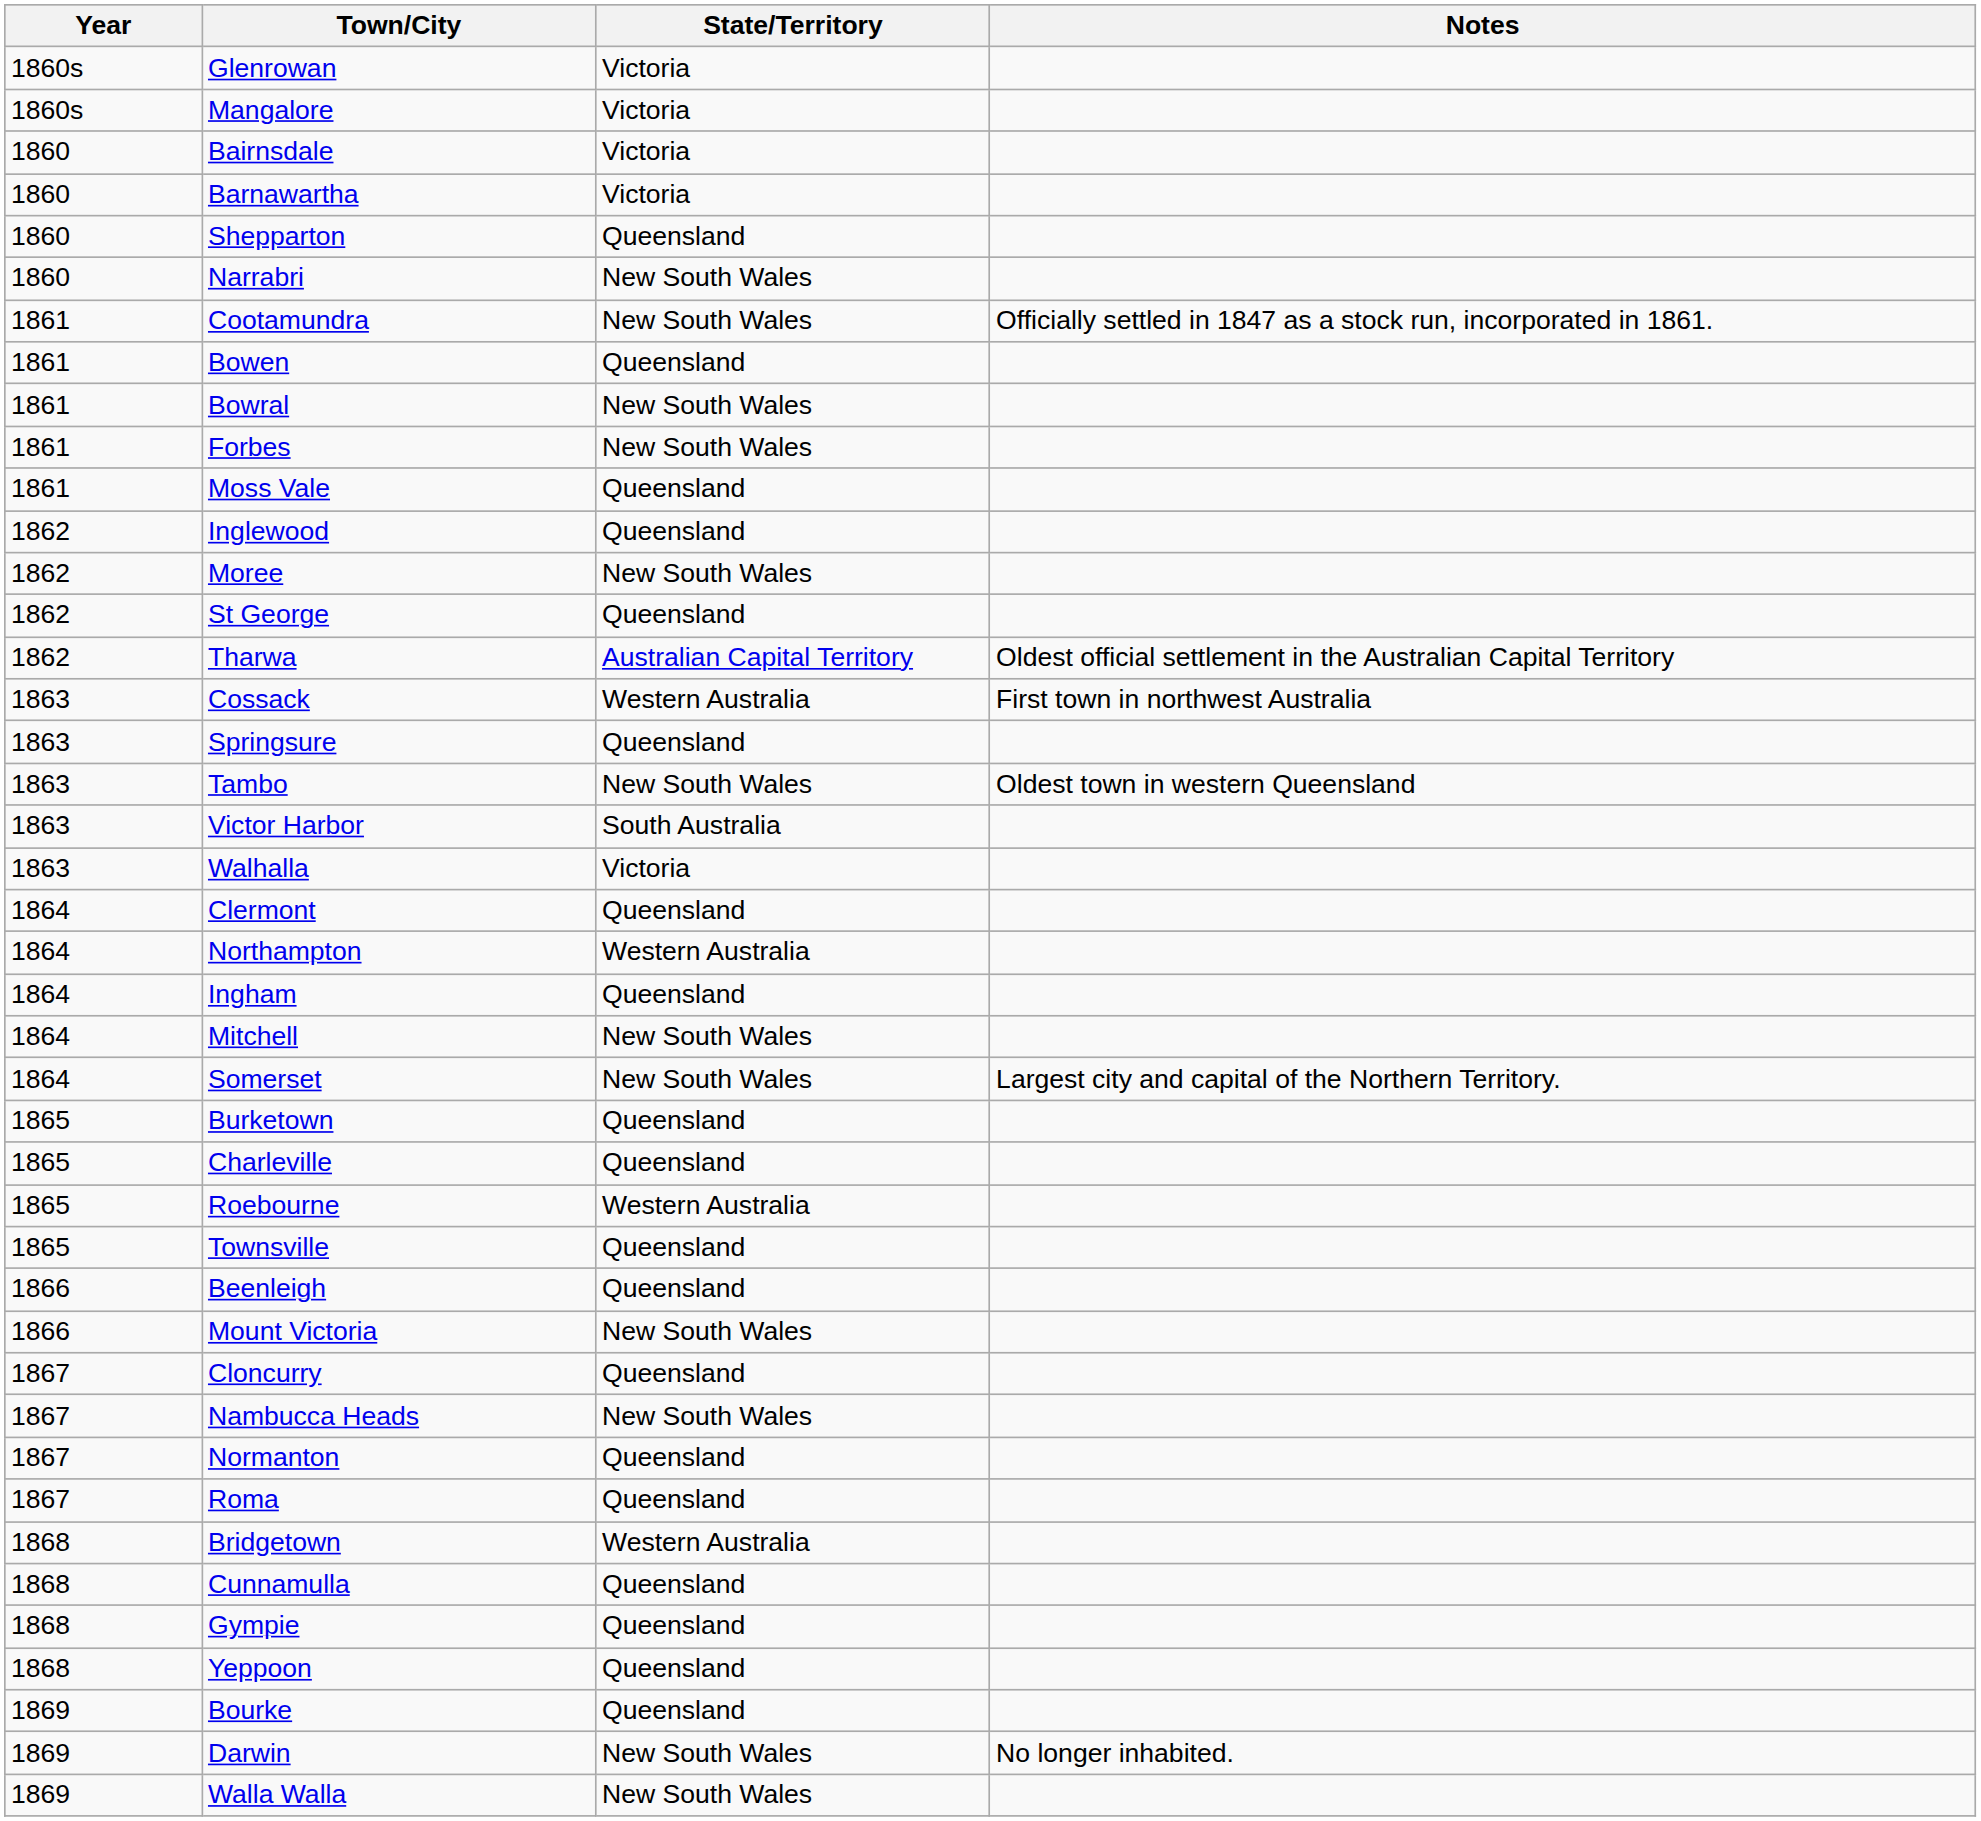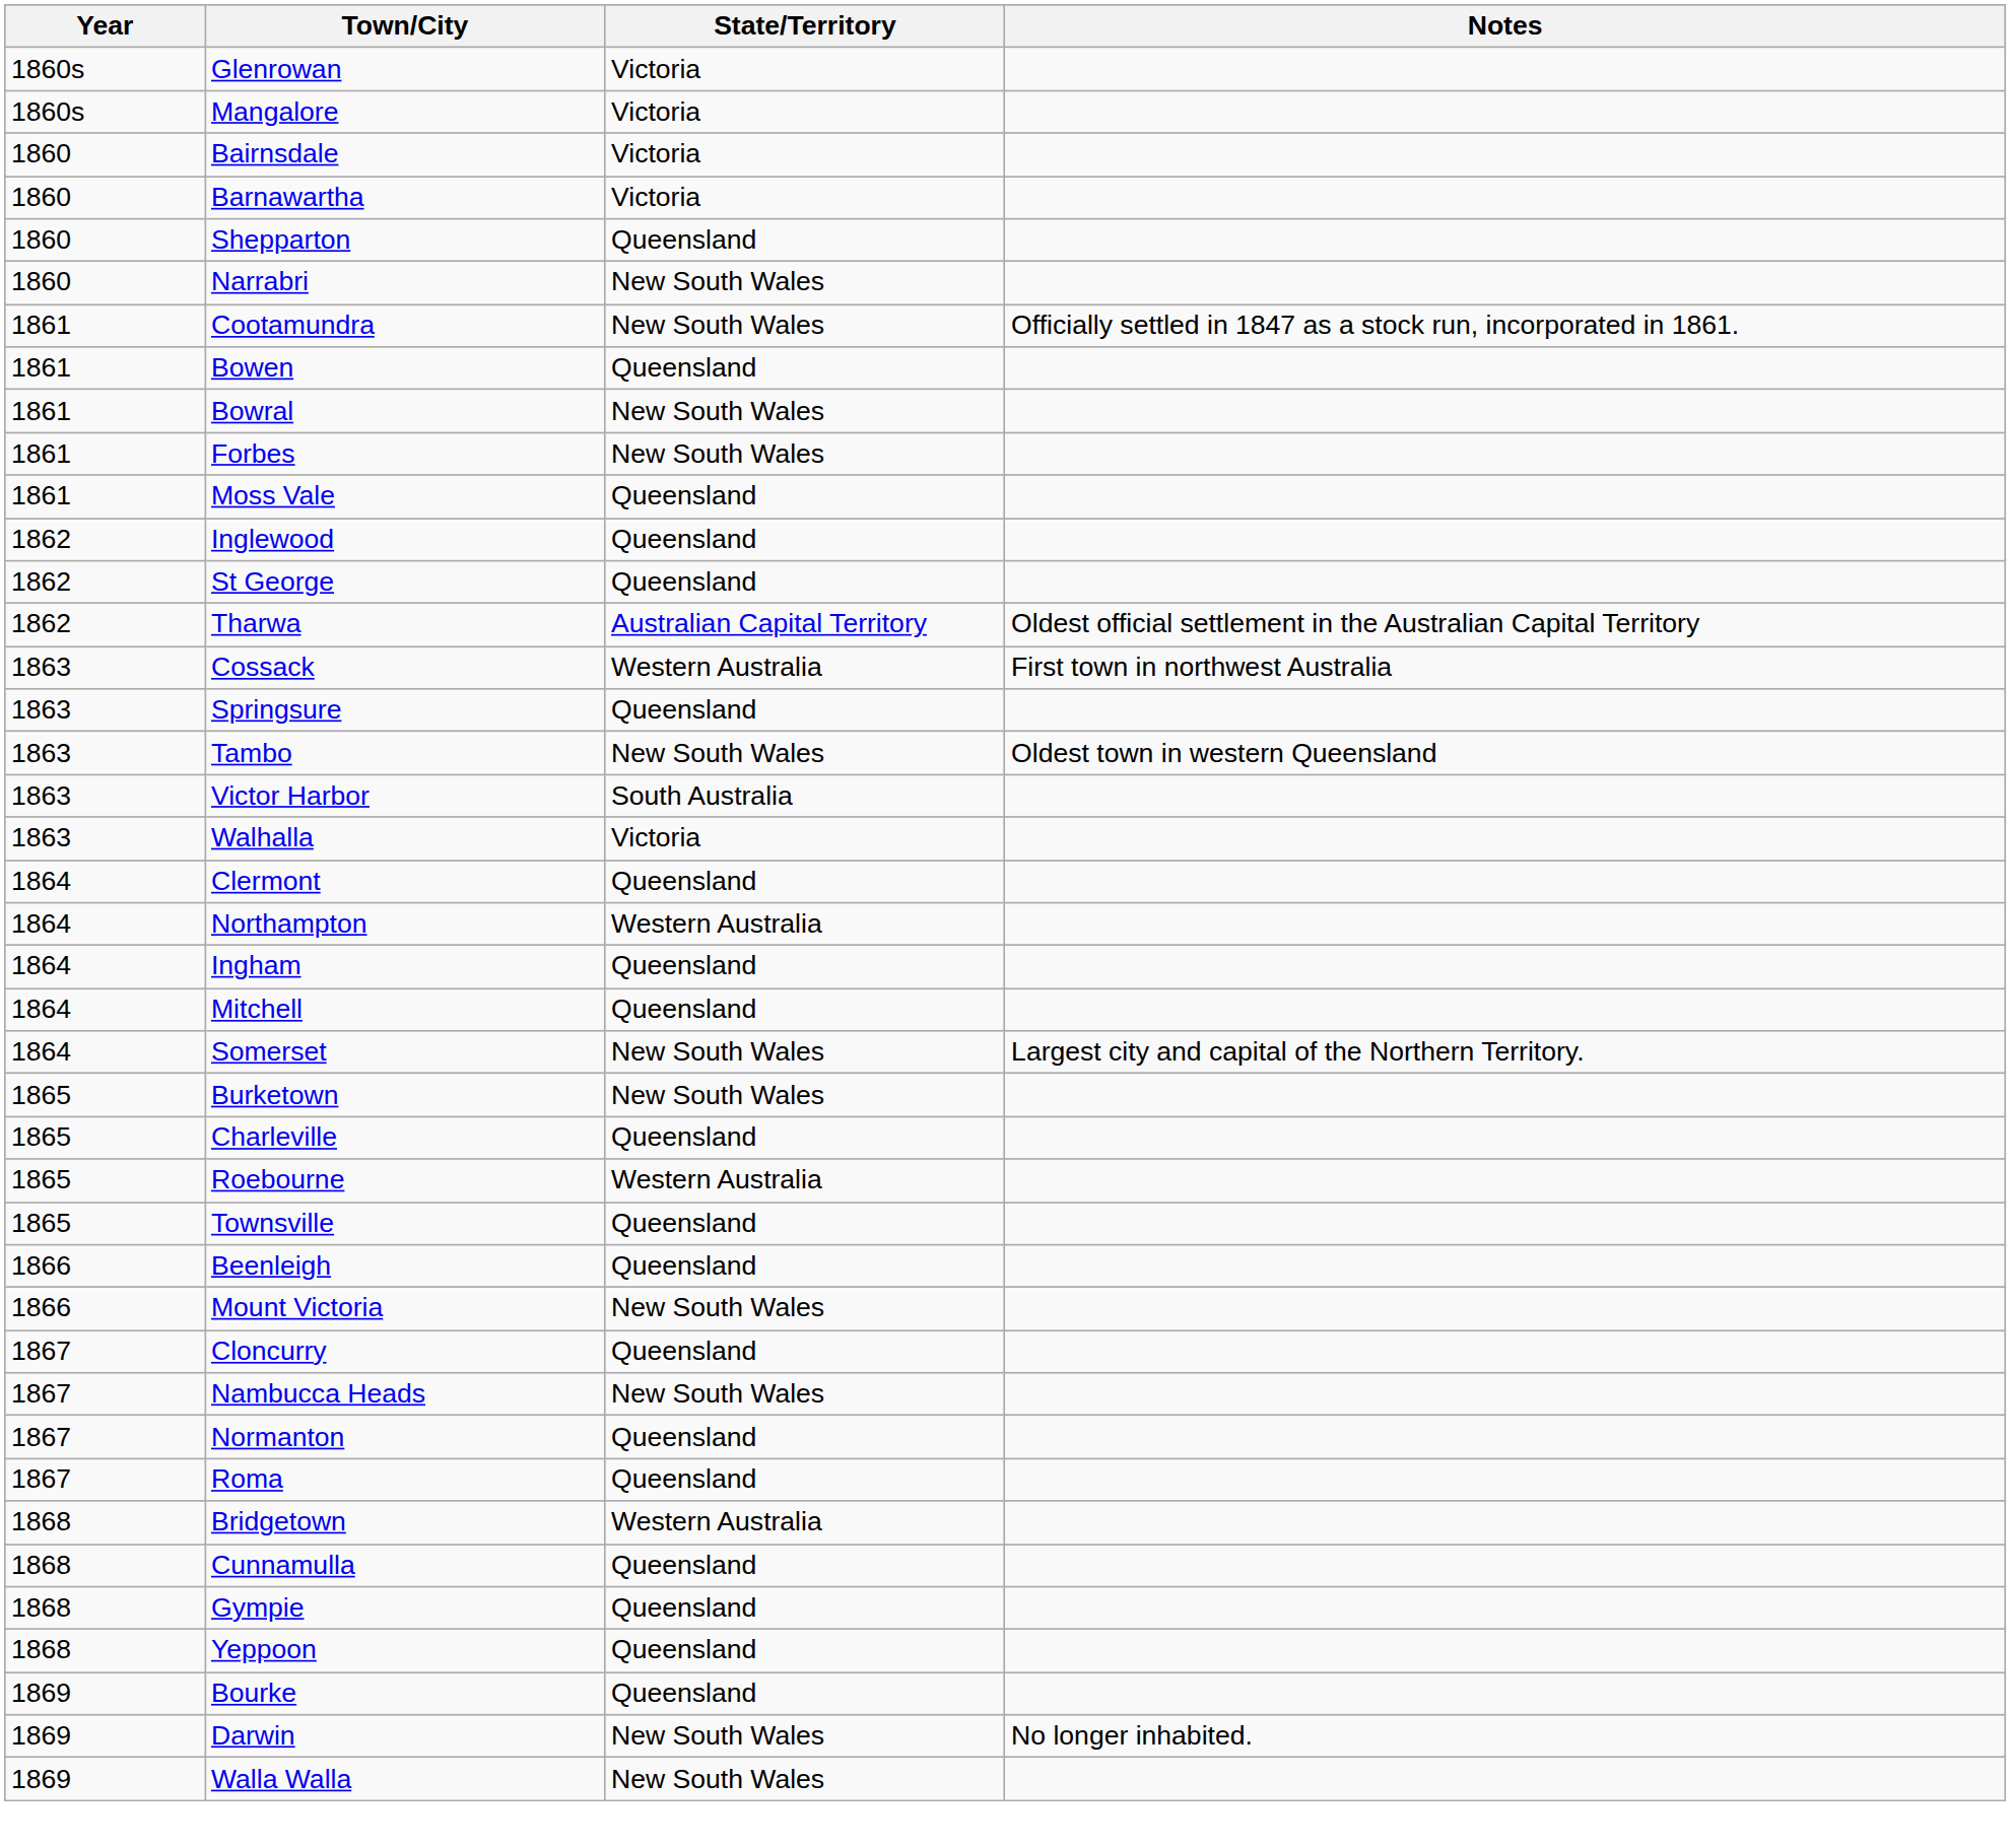 <table class="wikitable sortable" style="width:75%;">
 <tr>
 <th style="width:10%;">Year</th>
 <th style="width:20%;">Town/City</th>
 <th style="width:20%;">State/Territory</th>
 <th style="width:50%;" class="unsortable">Notes</th>
 </tr>
 <tr>
 <td>1860s</td>
 <td><a href='#'>Glenrowan</a></td>
 <td>Victoria</td>
 <td></td>
 </tr>
 <tr>
 <td>1860s</td>
 <td><a href='#'>Mangalore</a></td>
 <td>Victoria</td>
 <td></td>
 </tr>
 <tr>
 <td>1860</td>
 <td><a href='#'>Bairnsdale</a></td>
 <td>Victoria</td>
 <td></td>
 </tr>
 <tr>
 <td>1860</td>
 <td><a href='#'>Barnawartha</a></td>
 <td>Victoria</td>
 <td></td>
 </tr>
 <tr>
 <td>1860</td>
 <td><a href='#'>Shepparton</a></td>
 <td>Queensland</td>
 <td></td>
 </tr>
 <tr>
 <td>1860</td>
 <td><a href='#'>Narrabri</a></td>
 <td>New South Wales</td>
 <td></td>
 </tr>
 <tr>
 <td>1861</td>
 <td><a href='#'>Cootamundra</a></td>
 <td>New South Wales</td>
 <td>Officially settled in 1847 as a stock run, incorporated in 1861.</td>
 </tr>
 <tr>
 <td>1861</td>
 <td><a href='#'>Bowen</a></td>
 <td>Queensland</td>
 <td></td>
 </tr>
 <tr>
 <td>1861</td>
 <td><a href='#'>Bowral</a></td>
 <td>New South Wales</td>
 <td></td>
 </tr>
 <tr>
 <td>1861</td>
 <td><a href='#'>Forbes</a></td>
 <td>New South Wales</td>
 <td></td>
 </tr>
 <tr>
 <td>1861</td>
 <td><a href='#'>Moss Vale</a></td>
 <td>Queensland</td>
 <td></td>
 </tr>
 <tr>
 <td>1862</td>
 <td><a href='#'>Inglewood</a></td>
 <td>Queensland</td>
 <td></td>
 </tr>
 <tr>
 <td>1862</td>
-<td><a href='#'>Moree</a></td>
-<td>New South Wales</td>
-<td></td>
-</tr>
-<tr>
-<td>1862</td>
 <td><a href='#'>St George</a></td>
 <td>Queensland</td>
 <td></td>
 </tr>
 <tr>
 <td>1862</td>
 <td><a href='#'>Tharwa</a></td>
 <td><a href='#'>Australian Capital Territory</a></td>
 <td>Oldest official settlement in the Australian Capital Territory</td>
 </tr>
 <tr>
 <td>1863</td>
 <td><a href='#'>Cossack</a></td>
 <td>Western Australia</td>
 <td>First town in northwest Australia</td>
 </tr>
 <tr>
 <td>1863</td>
 <td><a href='#'>Springsure</a></td>
 <td>Queensland</td>
 <td></td>
 </tr>
 <tr>
 <td>1863</td>
 <td><a href='#'>Tambo</a></td>
 <td>New South Wales</td>
 <td>Oldest town in western Queensland</td>
 </tr>
 <tr>
 <td>1863</td>
 <td><a href='#'>Victor Harbor</a></td>
 <td>South Australia</td>
 <td></td>
 </tr>
 <tr>
 <td>1863</td>
 <td><a href='#'>Walhalla</a></td>
 <td>Victoria</td>
 <td></td>
 </tr>
 <tr>
 <td>1864</td>
 <td><a href='#'>Clermont</a></td>
 <td>Queensland</td>
 <td></td>
 </tr>
 <tr>
 <td>1864</td>
 <td><a href='#'>Northampton</a></td>
 <td>Western Australia</td>
 <td></td>
 </tr>
 <tr>
 <td>1864</td>
 <td><a href='#'>Ingham</a></td>
 <td>Queensland</td>
 <td></td>
 </tr>
 <tr>
 <td>1864</td>
 <td><a href='#'>Mitchell</a></td>
-<td>New South Wales</td>
+<td>Queensland</td>
 <td></td>
 </tr>
 <tr>
 <td>1864</td>
 <td><a href='#'>Somerset</a></td>
 <td>New South Wales</td>
 <td>Largest city and capital of the Northern Territory.</td>
 </tr>
 <tr>
 <td>1865</td>
 <td><a href='#'>Burketown</a></td>
-<td>Queensland</td>
+<td>New South Wales</td>
 <td></td>
 </tr>
 <tr>
 <td>1865</td>
 <td><a href='#'>Charleville</a></td>
 <td>Queensland</td>
 <td></td>
 </tr>
 <tr>
 <td>1865</td>
 <td><a href='#'>Roebourne</a></td>
 <td>Western Australia</td>
 <td></td>
 </tr>
 <tr>
 <td>1865</td>
 <td><a href='#'>Townsville</a></td>
 <td>Queensland</td>
 <td></td>
 </tr>
 <tr>
 <td>1866</td>
 <td><a href='#'>Beenleigh</a></td>
 <td>Queensland</td>
 <td></td>
 </tr>
 <tr>
 <td>1866</td>
 <td><a href='#'>Mount Victoria</a></td>
 <td>New South Wales</td>
 <td></td>
 </tr>
 <tr>
 <td>1867</td>
 <td><a href='#'>Cloncurry</a></td>
 <td>Queensland</td>
 <td></td>
 </tr>
 <tr>
 <td>1867</td>
 <td><a href='#'>Nambucca Heads</a></td>
 <td>New South Wales</td>
 <td></td>
 </tr>
 <tr>
 <td>1867</td>
 <td><a href='#'>Normanton</a></td>
 <td>Queensland</td>
 <td></td>
 </tr>
 <tr>
 <td>1867</td>
 <td><a href='#'>Roma</a></td>
 <td>Queensland</td>
 <td></td>
 </tr>
 <tr>
 <td>1868</td>
 <td><a href='#'>Bridgetown</a></td>
 <td>Western Australia</td>
 <td></td>
 </tr>
 <tr>
 <td>1868</td>
 <td><a href='#'>Cunnamulla</a></td>
 <td>Queensland</td>
 <td></td>
 </tr>
 <tr>
 <td>1868</td>
 <td><a href='#'>Gympie</a></td>
 <td>Queensland</td>
 <td></td>
 </tr>
 <tr>
 <td>1868</td>
 <td><a href='#'>Yeppoon</a></td>
 <td>Queensland</td>
 <td></td>
 </tr>
 <tr>
 <td>1869</td>
 <td><a href='#'>Bourke</a></td>
 <td>Queensland</td>
 <td></td>
 </tr>
 <tr>
 <td>1869</td>
 <td><a href='#'>Darwin</a></td>
 <td>New South Wales</td>
 <td>No longer inhabited.</td>
 </tr>
 <tr>
 <td>1869</td>
 <td><a href='#'>Walla Walla</a></td>
 <td>New South Wales</td>
 <td></td>
 </tr>
 </table>
